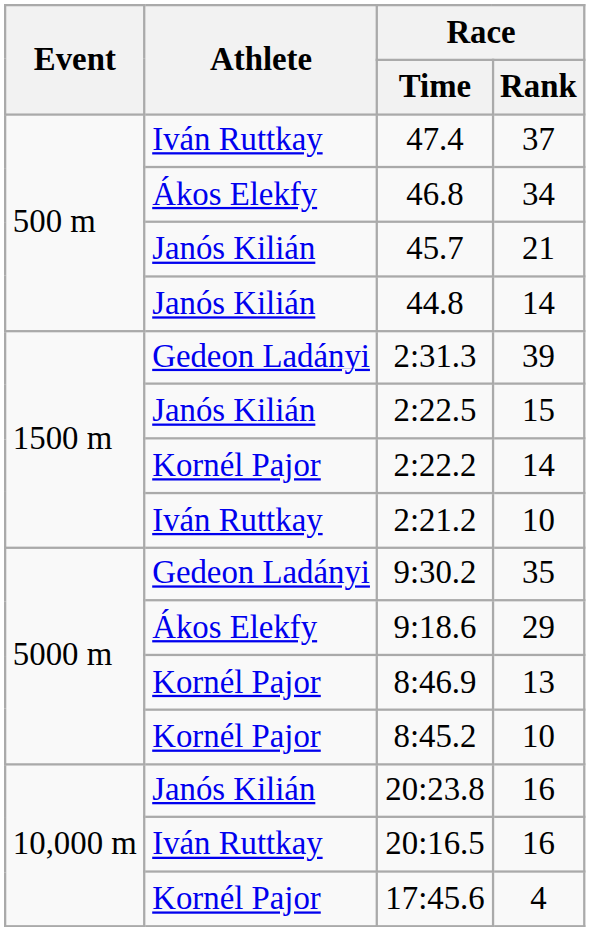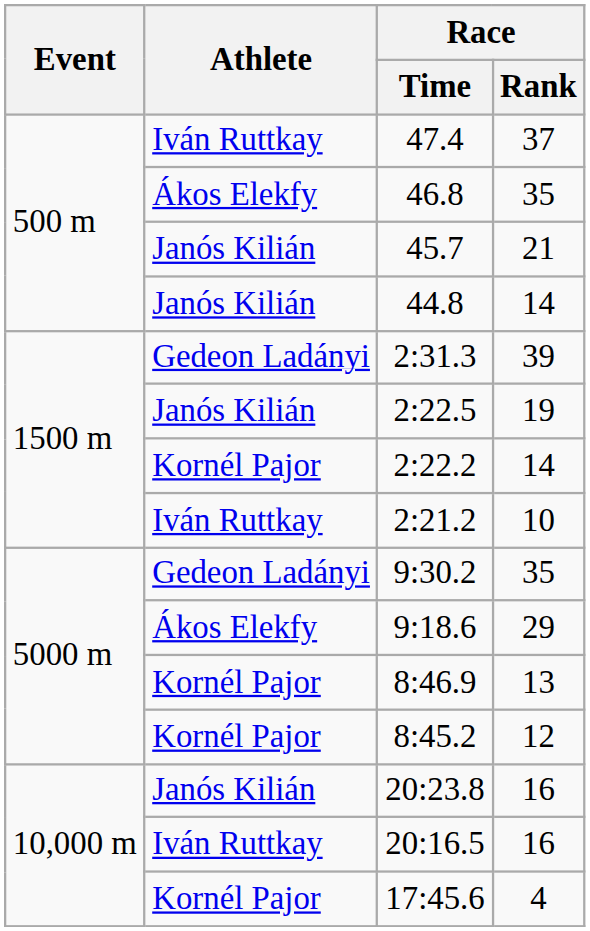 <table class="wikitable" border="1" style="font-size:90%">
 <tr>
 <th rowspan=2>Event</th>
 <th rowspan=2>Athlete</th>
 <th colspan=2>Race</th>
 </tr>
 <tr>
 <th>Time</th>
 <th>Rank</th>
 </tr>
 <tr>
 <td rowspan=4>500 m</td>
 <td><a href='#'>Iván Ruttkay</a></td>
 <td align=center>47.4</td>
 <td align=center>37</td>
 </tr>
 <tr>
 <td><a href='#'>Ákos Elekfy</a></td>
 <td align=center>46.8</td>
-<td align=center>34</td>
+<td align=center>35</td>
 </tr>
 <tr>
 <td><a href='#'>Janós Kilián</a></td>
 <td align=center>45.7</td>
 <td align=center>21</td>
 </tr>
 <tr>
 <td><a href='#'>Janós Kilián</a></td>
 <td align=center>44.8</td>
 <td align=center>14</td>
 </tr>
 <tr>
 <td rowspan=4>1500 m</td>
 <td><a href='#'>Gedeon Ladányi</a></td>
 <td align=center>2:31.3</td>
 <td align=center>39</td>
 </tr>
 <tr>
 <td><a href='#'>Janós Kilián</a></td>
 <td align=center>2:22.5</td>
-<td align=center>15</td>
+<td align=center>19</td>
 </tr>
 <tr>
 <td><a href='#'>Kornél Pajor</a></td>
 <td align=center>2:22.2</td>
 <td align=center>14</td>
 </tr>
 <tr>
 <td><a href='#'>Iván Ruttkay</a></td>
 <td align=center>2:21.2</td>
 <td align=center>10</td>
 </tr>
 <tr>
 <td rowspan=4>5000 m</td>
 <td><a href='#'>Gedeon Ladányi</a></td>
 <td align=center>9:30.2</td>
 <td align=center>35</td>
 </tr>
 <tr>
 <td><a href='#'>Ákos Elekfy</a></td>
 <td align=center>9:18.6</td>
 <td align=center>29</td>
 </tr>
 <tr>
 <td><a href='#'>Kornél Pajor</a></td>
 <td align=center>8:46.9</td>
 <td align=center>13</td>
 </tr>
 <tr>
 <td><a href='#'>Kornél Pajor</a></td>
 <td align=center>8:45.2</td>
-<td align=center>10</td>
+<td align=center>12</td>
 </tr>
 <tr>
 <td rowspan=3>10,000 m</td>
 <td><a href='#'>Janós Kilián</a></td>
 <td align=center>20:23.8</td>
 <td align=center>16</td>
 </tr>
 <tr>
 <td><a href='#'>Iván Ruttkay</a></td>
 <td align=center>20:16.5</td>
 <td align=center>16</td>
 </tr>
 <tr>
 <td><a href='#'>Kornél Pajor</a></td>
 <td align=center>17:45.6</td>
 <td align=center>4</td>
 </tr>
 </table>
